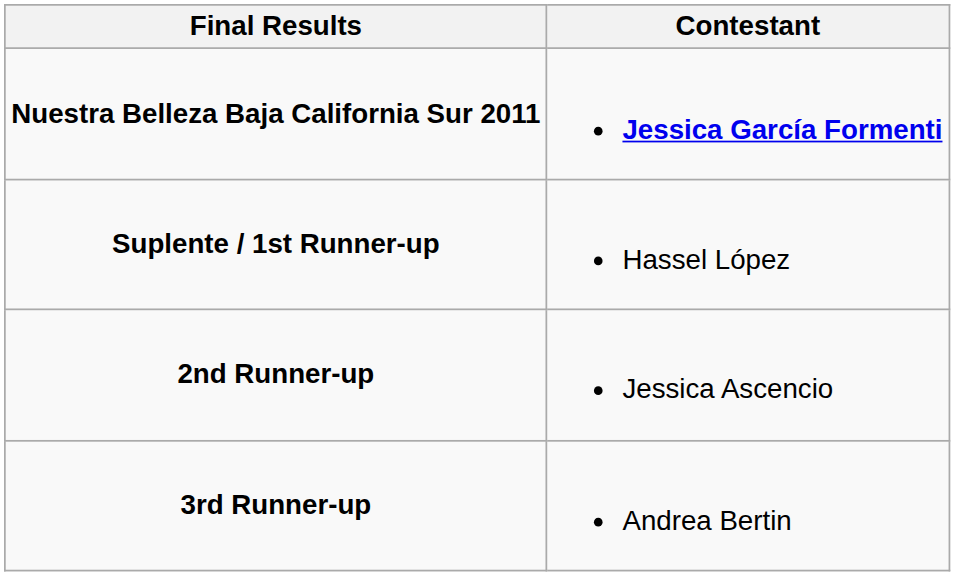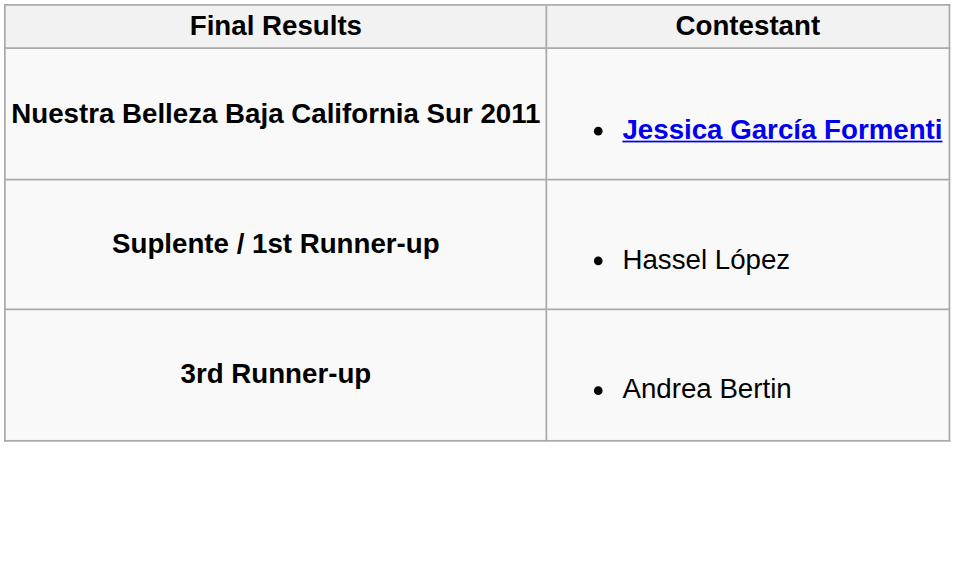 <table class="wikitable">
 <tr>
 <th>Final Results</th>
 <th>Contestant</th>
 </tr>
 <tr>
 <td align="center"><strong>Nuestra Belleza Baja California  Sur 2011</strong></td>
 <td><br><ul><li><strong><a href='#'>Jessica García Formenti</a></strong></li></ul></td>
 </tr>
 <tr>
 <td align="center"><strong>Suplente / 1st Runner-up</strong></td>
 <td><br><ul><li>Hassel López</li></ul></td>
 </tr>
 <tr>
-<td align="center"><strong>2nd Runner-up</strong></td>
-<td><br><ul><li>Jessica Ascencio</li></ul></td>
-</tr>
-<tr>
 <td align="center"><strong>3rd Runner-up</strong></td>
 <td><br><ul><li>Andrea Bertin</li></ul></td>
 </tr>
 </table>
